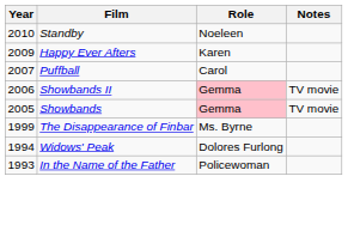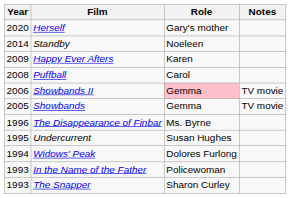 <table class="wikitable">
 <tr>
 <th>Year</th>
 <th>Film</th>
 <th>Role</th>
 <th>Notes</th>
 </tr>
 <tr>
-<td>2010</td>
+<td>2020</td>
+<td><a href='#'><em>Herself</em></a></td>
+<td>Gary's mother</td>
+<td></td>
+</tr>
+<tr>
+<td>2014</td>
 <td><em>Standby</em></td>
 <td>Noeleen</td>
 <td></td>
 </tr>
 <tr>
 <td>2009</td>
 <td><em><a href='#'>Happy Ever Afters</a></em></td>
 <td>Karen</td>
 <td></td>
 </tr>
 <tr>
-<td>2007</td>
+<td>2008</td>
 <td><a href='#'><em>Puffball</em></a></td>
 <td>Carol</td>
 <td></td>
 </tr>
 <tr>
 <td>2006</td>
 <td><a href='#'><em>Showbands II</em></a></td>
 <td style="background: pink;">Gemma</td>
 <td>TV movie</td>
 </tr>
 <tr>
 <td>2005</td>
 <td><a href='#'><em>Showbands</em></a></td>
-<td style="background: pink;">Gemma</td>
+<td>Gemma</td>
 <td>TV movie</td>
 </tr>
 <tr>
-<td>1999</td>
+<td>1996</td>
 <td><em><a href='#'>The Disappearance of Finbar</a></em></td>
 <td>Ms. Byrne</td>
+<td></td>
+</tr>
+<tr>
+<td>1995</td>
+<td><em>Undercurrent</em></td>
+<td>Susan Hughes</td>
 <td></td>
 </tr>
 <tr>
 <td>1994</td>
 <td><em><a href='#'>Widows' Peak</a></em></td>
 <td>Dolores Furlong</td>
 <td></td>
 </tr>
 <tr>
 <td>1993</td>
 <td><em><a href='#'>In the Name of the Father</a></em></td>
 <td>Policewoman</td>
 <td></td>
 </tr>
+<tr>
+<td>1993</td>
+<td><a href='#'><em>The Snapper</em></a></td>
+<td>Sharon Curley</td>
+<td></td>
+</tr>
 </table>
